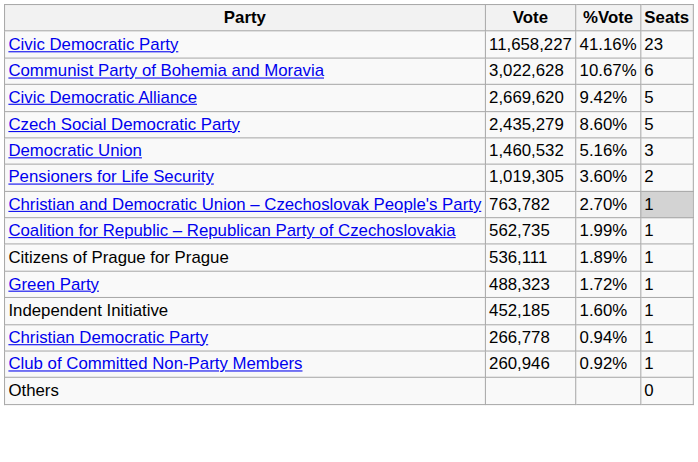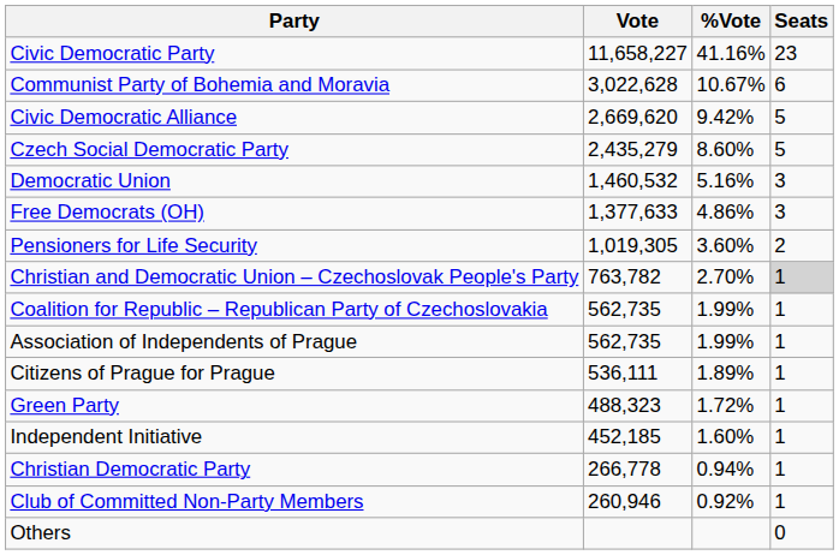 <table class="wikitable">
 <tr>
 <th>Party</th>
 <th>Vote</th>
 <th>%Vote</th>
 <th>Seats</th>
 </tr>
 <tr>
 <td><a href='#'>Civic Democratic Party</a></td>
 <td>11,658,227</td>
 <td>41.16%</td>
 <td>23</td>
 </tr>
 <tr>
 <td><a href='#'>Communist Party of Bohemia and Moravia</a></td>
 <td>3,022,628</td>
 <td>10.67%</td>
 <td>6</td>
 </tr>
 <tr>
 <td><a href='#'>Civic Democratic Alliance</a></td>
 <td>2,669,620</td>
 <td>9.42%</td>
 <td>5</td>
 </tr>
 <tr>
 <td><a href='#'>Czech Social Democratic Party</a></td>
 <td>2,435,279</td>
 <td>8.60%</td>
 <td>5</td>
 </tr>
 <tr>
 <td><a href='#'>Democratic Union</a></td>
 <td>1,460,532</td>
 <td>5.16%</td>
 <td>3</td>
 </tr>
 <tr>
+<td><a href='#'>Free Democrats (OH)</a></td>
+<td>1,377,633</td>
+<td>4.86%</td>
+<td>3</td>
+</tr>
+<tr>
 <td><a href='#'>Pensioners for Life Security</a></td>
 <td>1,019,305</td>
 <td>3.60%</td>
 <td>2</td>
 </tr>
 <tr>
 <td><a href='#'>Christian and Democratic Union – Czechoslovak People's Party</a></td>
 <td>763,782</td>
 <td>2.70%</td>
 <td style="background: lightgrey;">1</td>
 </tr>
 <tr>
 <td><a href='#'>Coalition for Republic – Republican Party of Czechoslovakia</a></td>
+<td>562,735</td>
+<td>1.99%</td>
+<td>1</td>
+</tr>
+<tr>
+<td>Association of Independents of Prague</td>
 <td>562,735</td>
 <td>1.99%</td>
 <td>1</td>
 </tr>
 <tr>
 <td>Citizens of Prague for Prague</td>
 <td>536,111</td>
 <td>1.89%</td>
 <td>1</td>
 </tr>
 <tr>
 <td><a href='#'>Green Party</a></td>
 <td>488,323</td>
 <td>1.72%</td>
 <td>1</td>
 </tr>
 <tr>
 <td>Independent Initiative</td>
 <td>452,185</td>
 <td>1.60%</td>
 <td>1</td>
 </tr>
 <tr>
 <td><a href='#'>Christian Democratic Party</a></td>
 <td>266,778</td>
 <td>0.94%</td>
 <td>1</td>
 </tr>
 <tr>
 <td><a href='#'>Club of Committed Non-Party Members</a></td>
 <td>260,946</td>
 <td>0.92%</td>
 <td>1</td>
 </tr>
 <tr>
 <td>Others</td>
 <td></td>
 <td></td>
 <td>0</td>
 </tr>
 </table>
